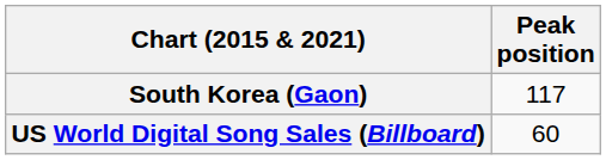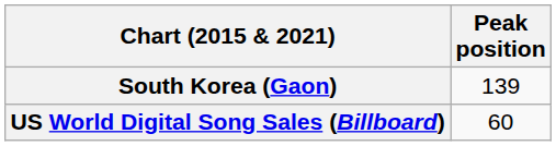 <table class="wikitable sortable plainrowheaders" style="text-align:center">
 <tr>
 <th scope="col">Chart (2015 & 2021)</th>
 <th scope="col">Peak<br>position</th>
 </tr>
 <tr>
 <th scope="row">South Korea (<a href='#'>Gaon</a>)</th>
-<td align="center">117</td>
+<td align="center">139</td>
 </tr>
 <tr>
 <th scope="row">US <a href='#'>World Digital Song Sales</a> (<em><a href='#'>Billboard</a></em>)</th>
 <td align="center">60</td>
 </tr>
 </table>
